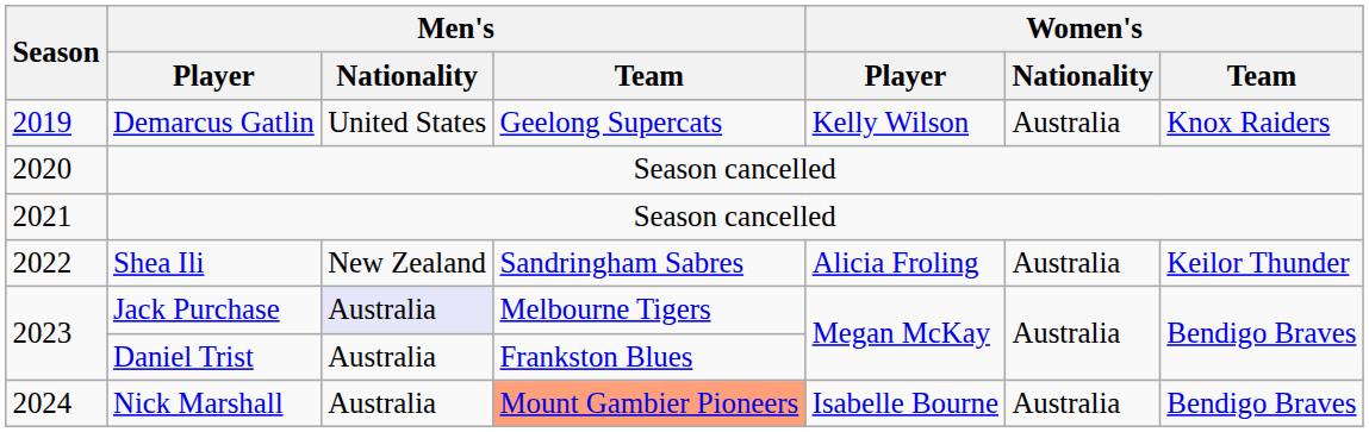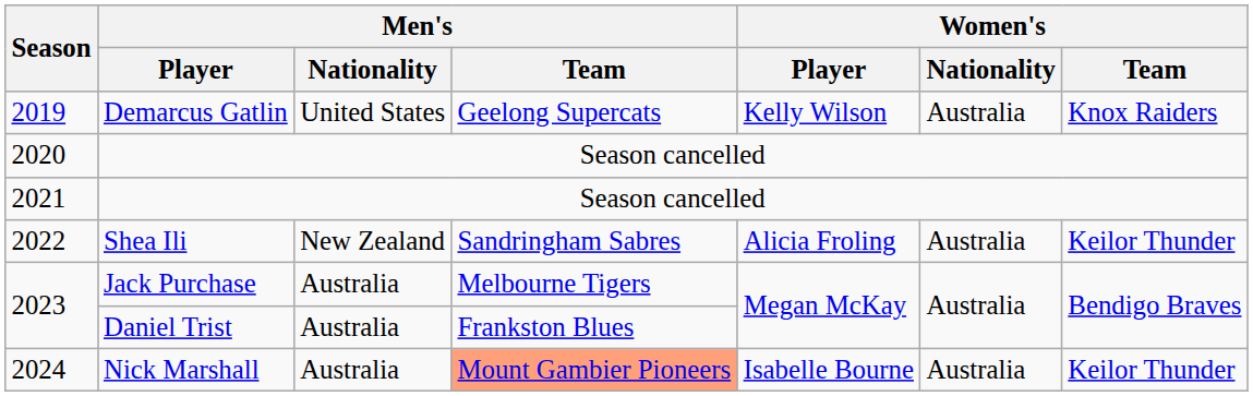 <table class="wikitable">
 <tr>
 <th rowspan="2">Season</th>
 <th colspan="3">Men's</th>
 <th colspan="3">Women's</th>
 </tr>
 <tr>
 <th>Player</th>
 <th>Nationality</th>
 <th>Team</th>
 <th>Player</th>
 <th>Nationality</th>
 <th>Team</th>
 </tr>
 <tr>
 <td><a href='#'>2019</a></td>
 <td><a href='#'>Demarcus Gatlin</a></td>
 <td> United States</td>
 <td><a href='#'>Geelong Supercats</a></td>
 <td><a href='#'>Kelly Wilson</a></td>
 <td> Australia</td>
 <td><a href='#'>Knox Raiders</a></td>
 </tr>
 <tr>
 <td>2020</td>
 <td colspan="6" style="text-align:center;">Season cancelled</td>
 </tr>
 <tr>
 <td>2021</td>
 <td colspan="6" style="text-align:center;">Season cancelled</td>
 </tr>
 <tr>
 <td>2022</td>
 <td><a href='#'>Shea Ili</a></td>
 <td> New Zealand</td>
 <td><a href='#'>Sandringham Sabres</a></td>
 <td><a href='#'>Alicia Froling</a></td>
 <td> Australia</td>
 <td><a href='#'>Keilor Thunder</a></td>
 </tr>
 <tr>
 <td rowspan="2">2023</td>
 <td><a href='#'>Jack Purchase</a></td>
-<td style="background: lavender;"> Australia</td>
+<td> Australia</td>
 <td><a href='#'>Melbourne Tigers</a></td>
 <td rowspan="2"><a href='#'>Megan McKay</a></td>
 <td rowspan="2"> Australia</td>
 <td rowspan="2"><a href='#'>Bendigo Braves</a></td>
 </tr>
 <tr>
 <td><a href='#'>Daniel Trist</a></td>
 <td> Australia</td>
 <td><a href='#'>Frankston Blues</a></td>
 </tr>
 <tr>
 <td>2024</td>
 <td><a href='#'>Nick Marshall</a></td>
 <td> Australia</td>
 <td style="background: lightsalmon;"><a href='#'>Mount Gambier Pioneers</a></td>
 <td><a href='#'>Isabelle Bourne</a></td>
 <td> Australia</td>
-<td><a href='#'>Bendigo Braves</a></td>
+<td><a href='#'>Keilor Thunder</a></td>
 </tr>
 </table>
